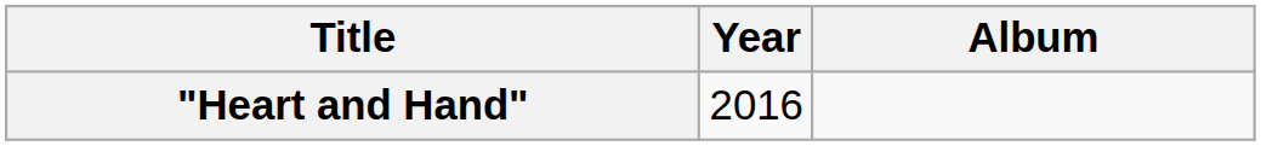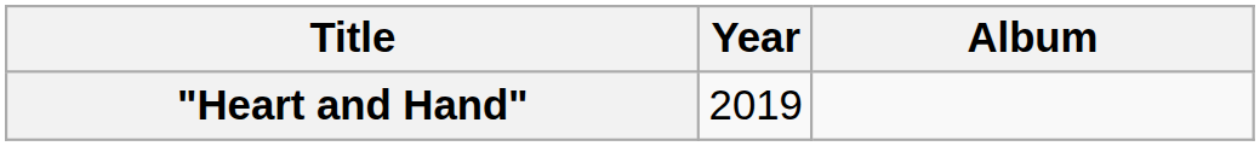 <table class="wikitable plainrowheaders" style="text-align:center;">
 <tr>
 <th scope="col" rowspan="1" style="width:16em;">Title</th>
 <th scope="col" rowspan="1" style="width:1em;">Year</th>
 <th scope="col" rowspan="1" style="width:10em;">Album</th>
 </tr>
 <tr>
 <th scope="row">"Heart and Hand"<br></th>
-<td>2016</td>
+<td>2019</td>
 <td></td>
 </tr>
 </table>
